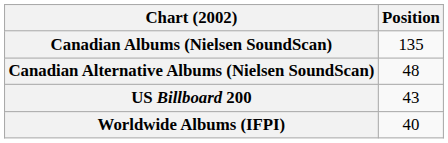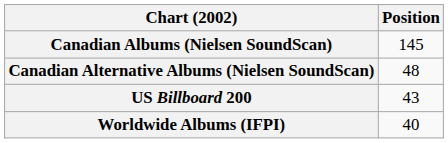 <table class="wikitable plainrowheaders">
 <tr>
 <th>Chart (2002)</th>
 <th>Position</th>
 </tr>
 <tr>
 <th scope="row">Canadian Albums (Nielsen SoundScan)</th>
-<td align="center">135</td>
+<td align="center">145</td>
 </tr>
 <tr>
 <th scope="row">Canadian Alternative Albums (Nielsen SoundScan)</th>
 <td align="center">48</td>
 </tr>
 <tr>
 <th scope="row">US <em>Billboard</em> 200</th>
 <td style="text-align:center;">43</td>
 </tr>
 <tr>
 <th scope="row">Worldwide Albums (IFPI)</th>
 <td style="text-align:center;">40</td>
 </tr>
 </table>
